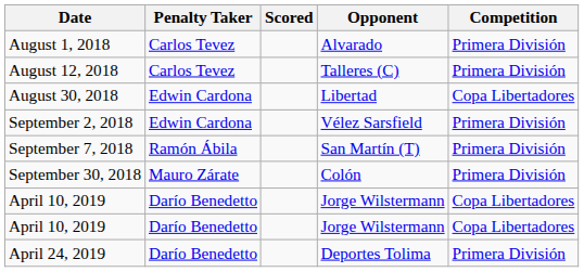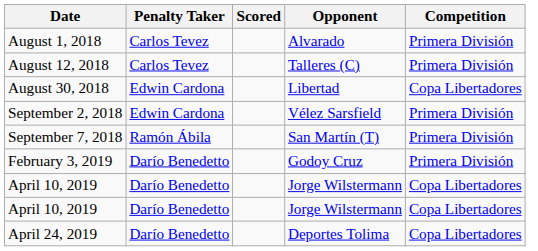 <table class="wikitable">
 <tr>
 <th>Date</th>
 <th>Penalty Taker</th>
 <th>Scored</th>
 <th>Opponent</th>
 <th>Competition</th>
 </tr>
 <tr>
 <td>August 1, 2018</td>
 <td><a href='#'>Carlos Tevez</a></td>
 <td></td>
 <td><a href='#'>Alvarado</a></td>
 <td><a href='#'>Primera División</a></td>
 </tr>
 <tr>
 <td>August 12, 2018</td>
 <td><a href='#'>Carlos Tevez</a></td>
 <td></td>
 <td><a href='#'>Talleres (C)</a></td>
 <td><a href='#'>Primera División</a></td>
 </tr>
 <tr>
 <td>August 30, 2018</td>
 <td><a href='#'>Edwin Cardona</a></td>
 <td></td>
 <td><a href='#'>Libertad</a></td>
 <td><a href='#'>Copa Libertadores</a></td>
 </tr>
 <tr>
 <td>September 2, 2018</td>
 <td><a href='#'>Edwin Cardona</a></td>
 <td></td>
 <td><a href='#'>Vélez Sarsfield</a></td>
 <td><a href='#'>Primera División</a></td>
 </tr>
 <tr>
 <td>September 7, 2018</td>
 <td><a href='#'>Ramón Ábila</a></td>
 <td></td>
 <td><a href='#'>San Martín (T)</a></td>
 <td><a href='#'>Primera División</a></td>
 </tr>
 <tr>
-<td>September 30, 2018</td>
-<td><a href='#'>Mauro Zárate</a></td>
+<td>February 3, 2019</td>
+<td><a href='#'>Darío Benedetto</a></td>
 <td></td>
-<td><a href='#'>Colón</a></td>
+<td><a href='#'>Godoy Cruz</a></td>
 <td><a href='#'>Primera División</a></td>
 </tr>
 <tr>
 <td>April 10, 2019</td>
 <td><a href='#'>Darío Benedetto</a></td>
 <td></td>
 <td><a href='#'>Jorge Wilstermann</a></td>
 <td><a href='#'>Copa Libertadores</a></td>
 </tr>
 <tr>
 <td>April 10, 2019</td>
 <td><a href='#'>Darío Benedetto</a></td>
 <td></td>
 <td><a href='#'>Jorge Wilstermann</a></td>
 <td><a href='#'>Copa Libertadores</a></td>
 </tr>
 <tr>
 <td>April 24, 2019</td>
 <td><a href='#'>Darío Benedetto</a></td>
 <td></td>
 <td><a href='#'>Deportes Tolima</a></td>
-<td><a href='#'>Primera División</a></td>
+<td><a href='#'>Copa Libertadores</a></td>
 </tr>
 </table>
